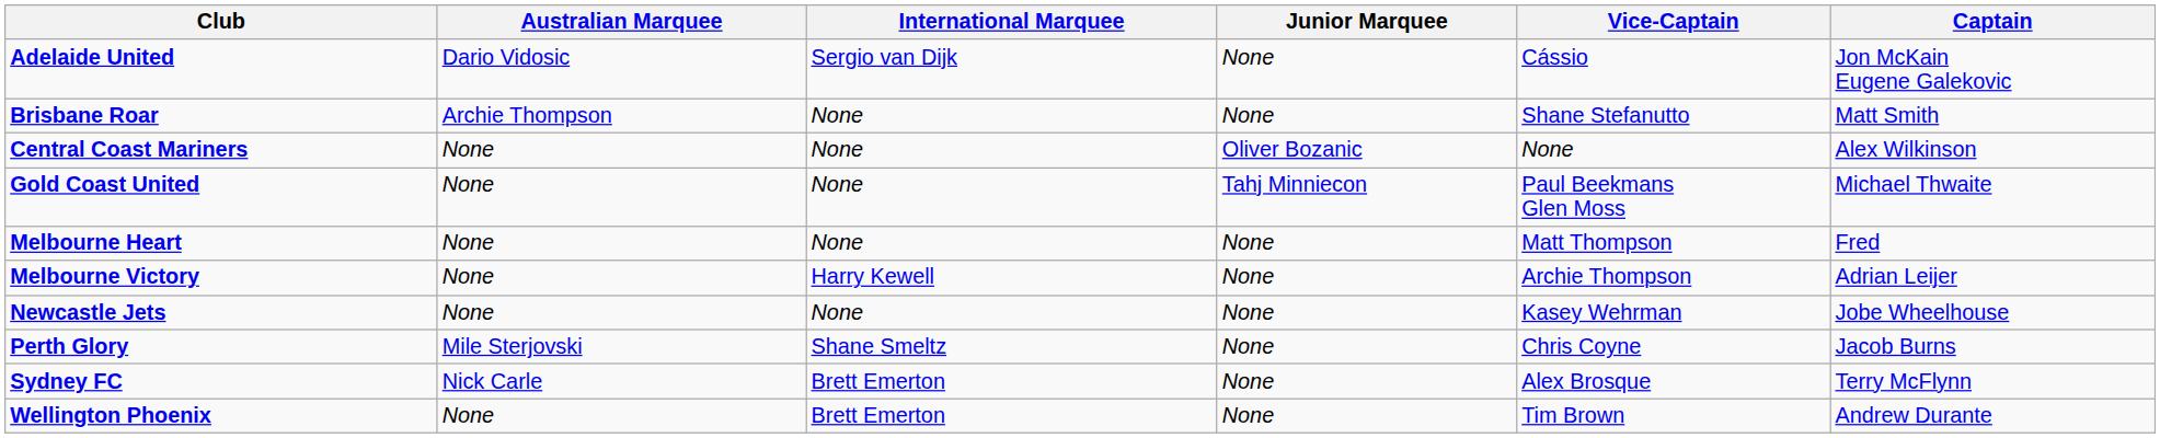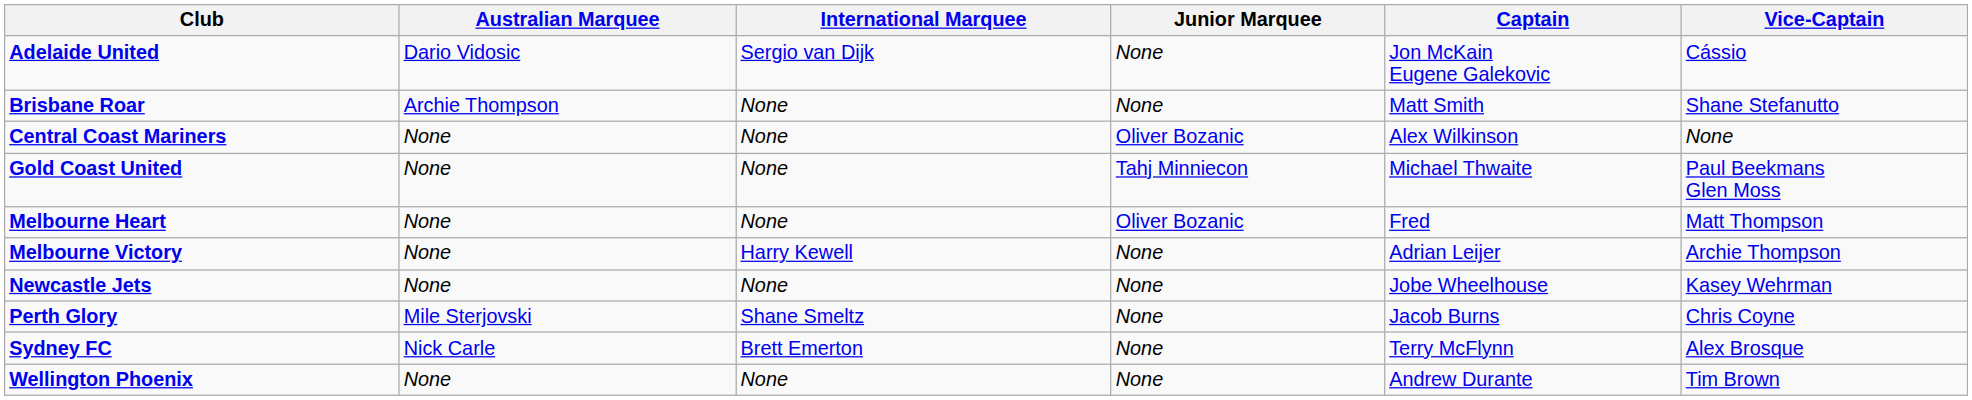 <table class="wikitable" style="width:100%">
 <tr>
 <th>Club</th>
 <th><a href='#'>Australian Marquee</a></th>
 <th><a href='#'>International Marquee</a></th>
 <th>Junior Marquee</th>
+<th><a href='#'>Captain</a></th>
 <th><a href='#'>Vice-Captain</a></th>
-<th><a href='#'>Captain</a></th>
 </tr>
 <tr style="vertical-align:top;">
 <td><strong><a href='#'>Adelaide United</a></strong></td>
 <td> <a href='#'>Dario Vidosic</a></td>
 <td> <a href='#'>Sergio van Dijk</a></td>
 <td><em>None</em></td>
+<td> <a href='#'>Jon McKain</a> <br> <a href='#'>Eugene Galekovic</a></td>
 <td> <a href='#'>Cássio</a></td>
-<td> <a href='#'>Jon McKain</a> <br> <a href='#'>Eugene Galekovic</a></td>
 </tr>
 <tr style="vertical-align:top;">
 <td><strong><a href='#'>Brisbane Roar</a></strong></td>
 <td> <a href='#'>Archie Thompson</a></td>
 <td><em>None</em></td>
 <td><em>None</em></td>
+<td> <a href='#'>Matt Smith</a></td>
 <td> <a href='#'>Shane Stefanutto</a></td>
-<td> <a href='#'>Matt Smith</a></td>
 </tr>
 <tr style="vertical-align:top;">
 <td><strong><a href='#'>Central Coast Mariners</a></strong></td>
 <td><em>None</em></td>
 <td><em>None</em></td>
 <td> <a href='#'>Oliver Bozanic</a></td>
+<td> <a href='#'>Alex Wilkinson</a></td>
 <td><em>None</em></td>
-<td> <a href='#'>Alex Wilkinson</a></td>
 </tr>
 <tr style="vertical-align:top;">
 <td><strong><a href='#'>Gold Coast United</a></strong></td>
 <td><em>None</em></td>
 <td><em>None</em></td>
 <td> <a href='#'>Tahj Minniecon</a></td>
+<td> <a href='#'>Michael Thwaite</a></td>
 <td> <a href='#'>Paul Beekmans</a> <br> <a href='#'>Glen Moss</a></td>
-<td> <a href='#'>Michael Thwaite</a></td>
 </tr>
 <tr style="vertical-align:top;">
 <td><strong><a href='#'>Melbourne Heart</a></strong></td>
 <td><em>None</em></td>
 <td><em>None</em></td>
-<td><em>None</em></td>
+<td> <a href='#'>Oliver Bozanic</a></td>
+<td> <a href='#'>Fred</a></td>
 <td> <a href='#'>Matt Thompson</a></td>
-<td> <a href='#'>Fred</a></td>
 </tr>
 <tr style="vertical-align:top;">
 <td><strong><a href='#'>Melbourne Victory</a></strong></td>
 <td><em>None</em></td>
 <td> <a href='#'>Harry Kewell</a></td>
 <td><em>None</em></td>
+<td> <a href='#'>Adrian Leijer</a></td>
 <td> <a href='#'>Archie Thompson</a></td>
-<td> <a href='#'>Adrian Leijer</a></td>
 </tr>
 <tr style="vertical-align:top;">
 <td><strong><a href='#'>Newcastle Jets</a></strong></td>
 <td><em>None</em></td>
 <td><em>None</em></td>
 <td><em>None</em></td>
+<td> <a href='#'>Jobe Wheelhouse</a></td>
 <td> <a href='#'>Kasey Wehrman</a></td>
-<td> <a href='#'>Jobe Wheelhouse</a></td>
 </tr>
 <tr style="vertical-align:top;">
 <td><strong><a href='#'>Perth Glory</a></strong></td>
 <td> <a href='#'>Mile Sterjovski</a></td>
 <td> <a href='#'>Shane Smeltz</a></td>
 <td><em>None</em></td>
+<td> <a href='#'>Jacob Burns</a></td>
 <td> <a href='#'>Chris Coyne</a></td>
-<td> <a href='#'>Jacob Burns</a></td>
 </tr>
 <tr style="vertical-align:top;">
 <td><strong><a href='#'>Sydney FC</a></strong></td>
 <td> <a href='#'>Nick Carle</a></td>
 <td> <a href='#'>Brett Emerton</a></td>
 <td><em>None</em></td>
+<td> <a href='#'>Terry McFlynn</a></td>
 <td> <a href='#'>Alex Brosque</a></td>
-<td> <a href='#'>Terry McFlynn</a></td>
 </tr>
 <tr style="vertical-align:top;">
 <td><strong><a href='#'>Wellington Phoenix</a></strong></td>
 <td><em>None</em></td>
-<td> <a href='#'>Brett Emerton</a></td>
 <td><em>None</em></td>
+<td><em>None</em></td>
+<td> <a href='#'>Andrew Durante</a></td>
 <td> <a href='#'>Tim Brown</a></td>
-<td> <a href='#'>Andrew Durante</a></td>
 </tr>
 </table>
